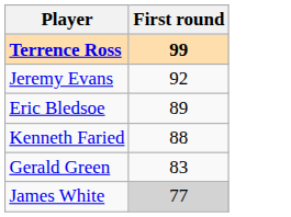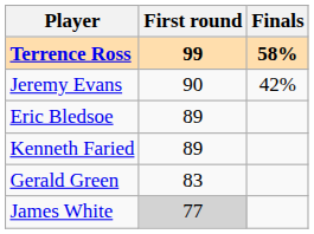 <table class="wikitable">
 <tr>
 <th>Player</th>
 <th>First round</th>
+<th>Finals</th>
 </tr>
 <tr style="background:#ffdead; text-align:center;">
 <td align=left><strong><a href='#'>Terrence Ross</a></strong> </td>
 <td><strong>99</strong> </td>
+<td><strong>58%</strong></td>
 </tr>
 <tr align=center>
 <td align=left><a href='#'>Jeremy Evans</a> </td>
-<td>92 </td>
+<td>90 </td>
+<td>42%</td>
 </tr>
 <tr align=center>
 <td align=left><a href='#'>Eric Bledsoe</a> </td>
 <td>89 </td>
+<td></td>
 </tr>
 <tr align=center>
 <td align=left><a href='#'>Kenneth Faried</a> </td>
-<td>88 </td>
+<td>89 </td>
+<td></td>
 </tr>
 <tr align=center>
 <td align=left><a href='#'>Gerald Green</a> </td>
 <td>83 </td>
+<td></td>
 </tr>
 <tr align=center>
 <td align=left><a href='#'>James White</a> </td>
 <td style="background: lightgrey;">77 </td>
+<td></td>
 </tr>
 </table>
